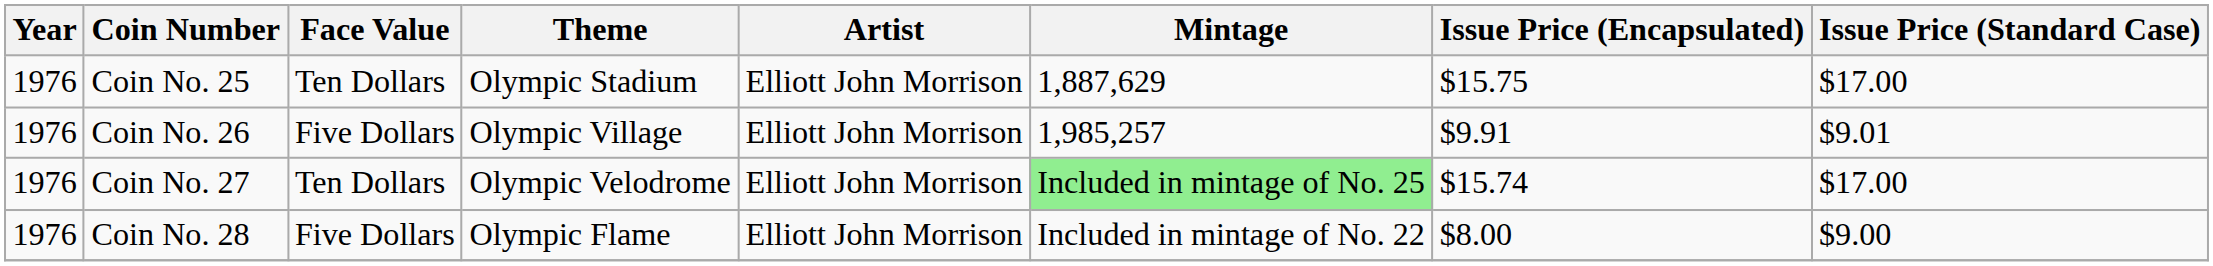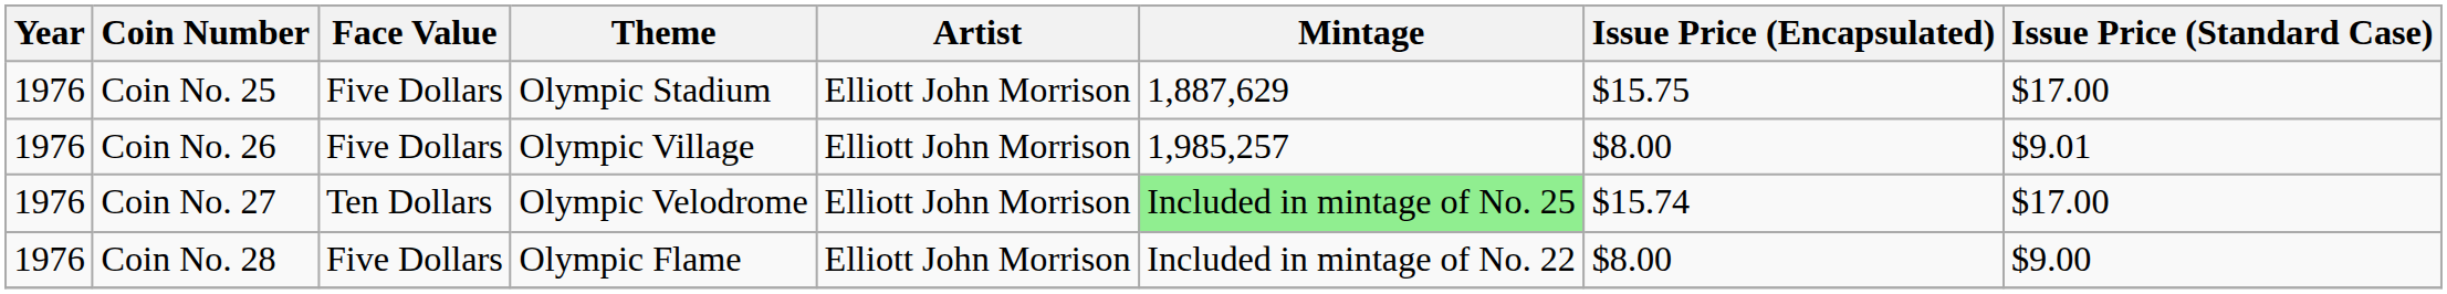 <table class="wikitable">
 <tr>
 <th>Year</th>
 <th>Coin Number</th>
 <th>Face Value</th>
 <th>Theme</th>
 <th>Artist</th>
 <th>Mintage</th>
 <th>Issue Price (Encapsulated)</th>
 <th>Issue Price (Standard Case)</th>
 </tr>
 <tr>
 <td>1976</td>
 <td>Coin No. 25</td>
-<td>Ten Dollars</td>
+<td>Five Dollars</td>
 <td>Olympic Stadium</td>
 <td>Elliott John Morrison</td>
 <td>1,887,629</td>
 <td>$15.75</td>
 <td>$17.00</td>
 </tr>
 <tr>
 <td>1976</td>
 <td>Coin No. 26</td>
 <td>Five Dollars</td>
 <td>Olympic Village</td>
 <td>Elliott John Morrison</td>
 <td>1,985,257</td>
-<td>$9.91</td>
+<td>$8.00</td>
 <td>$9.01</td>
 </tr>
 <tr>
 <td>1976</td>
 <td>Coin No. 27</td>
 <td>Ten Dollars</td>
 <td>Olympic Velodrome</td>
 <td>Elliott John Morrison</td>
 <td style="background: lightgreen;">Included in mintage of No. 25</td>
 <td>$15.74</td>
 <td>$17.00</td>
 </tr>
 <tr>
 <td>1976</td>
 <td>Coin No. 28</td>
 <td>Five Dollars</td>
 <td>Olympic Flame</td>
 <td>Elliott John Morrison</td>
 <td>Included in mintage of No. 22</td>
 <td>$8.00</td>
 <td>$9.00</td>
 </tr>
 <tr>
 </tr>
 </table>
